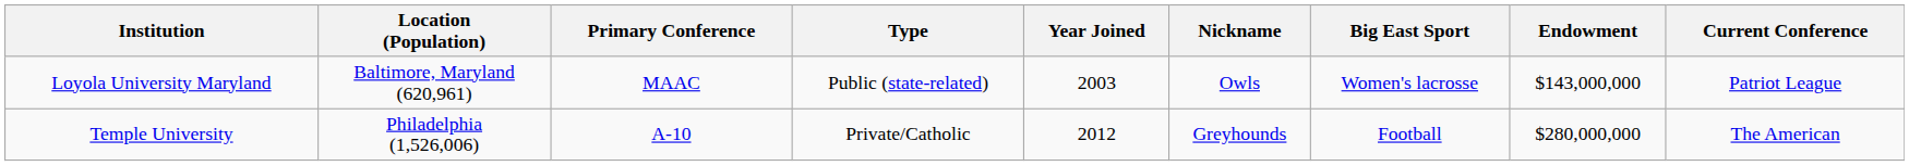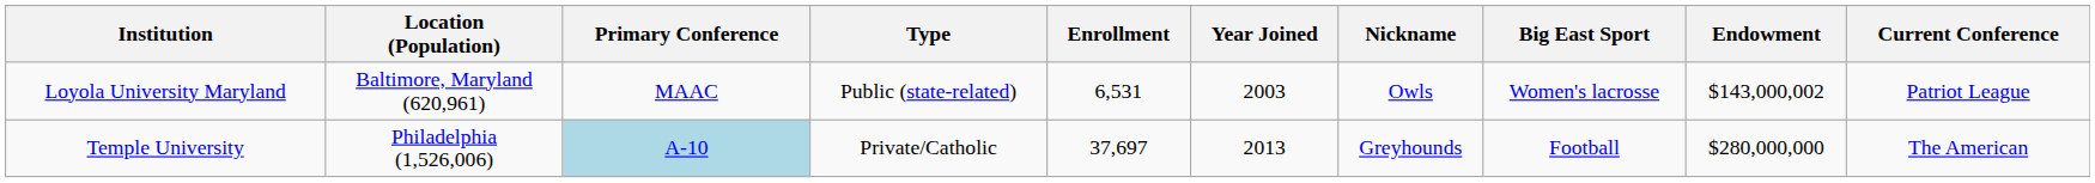 <table class="wikitable sortable"  style="text-align:center; width:100%;">
 <tr>
 <th>Institution</th>
 <th>Location<br>(Population)</th>
 <th>Primary Conference</th>
 <th>Type</th>
+<th>Enrollment</th>
 <th>Year Joined</th>
 <th>Nickname</th>
 <th>Big East Sport</th>
 <th>Endowment</th>
 <th>Current Conference</th>
 </tr>
 <tr>
 <td><a href='#'>Loyola University Maryland</a></td>
 <td><a href='#'>Baltimore, Maryland</a><br>(620,961)</td>
 <td><a href='#'>MAAC</a></td>
 <td>Public (<a href='#'>state-related</a>)</td>
+<td>6,531</td>
 <td>2003</td>
 <td><a href='#'>Owls</a></td>
 <td><a href='#'>Women's lacrosse</a></td>
-<td>$143,000,000</td>
+<td>$143,000,002</td>
 <td><a href='#'>Patriot League</a></td>
 </tr>
 <tr>
 <td><a href='#'>Temple University</a></td>
 <td><a href='#'>Philadelphia</a><br>(1,526,006)</td>
-<td><a href='#'>A-10</a></td>
+<td style="background: lightblue;"><a href='#'>A-10</a></td>
 <td>Private/Catholic</td>
-<td>2012</td>
+<td>37,697</td>
+<td>2013</td>
 <td><a href='#'>Greyhounds</a></td>
 <td><a href='#'>Football</a></td>
 <td>$280,000,000</td>
 <td><a href='#'>The American</a></td>
 </tr>
 </table>
